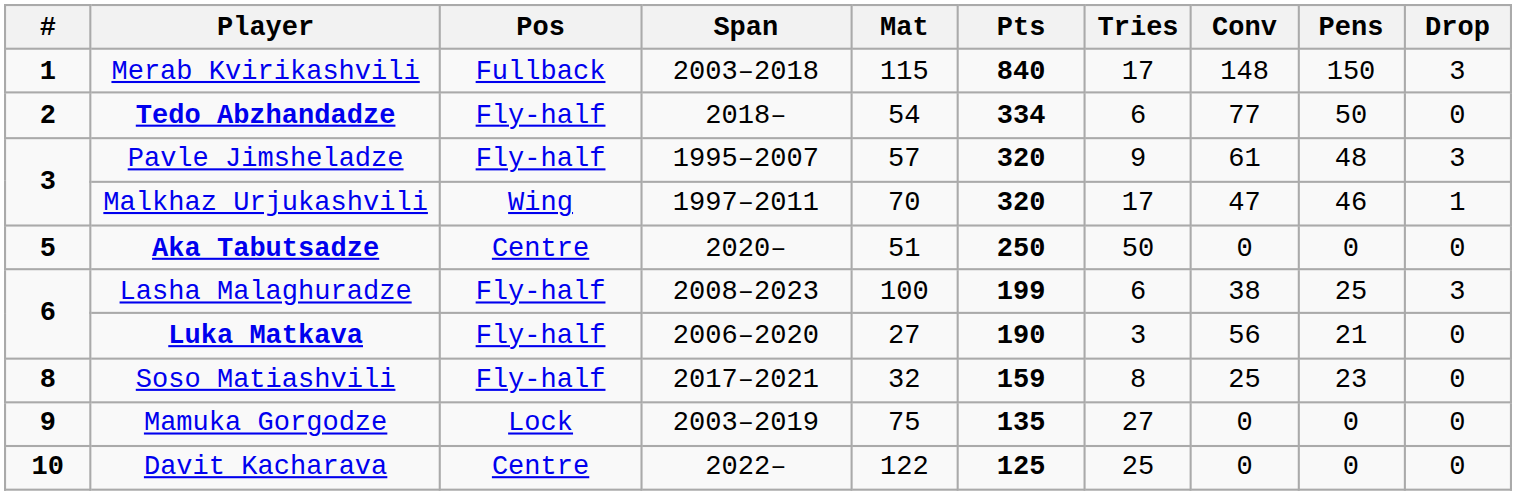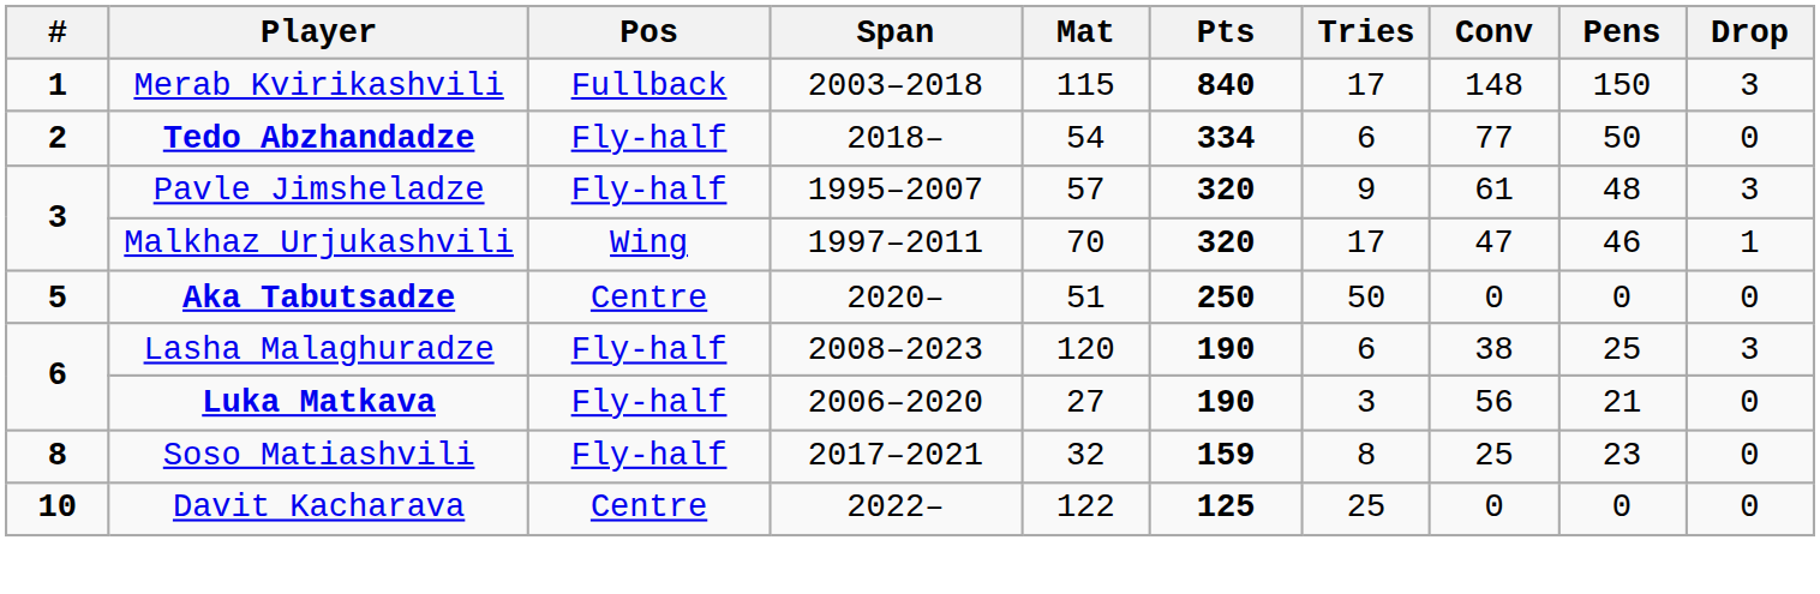 <table class="wikitable" style="font-size:100%; text-align:center;">
 <tr>
 <th style="width:35px;">#</th>
 <th style="width:162px;">Player</th>
 <th style="width:90px;">Pos</th>
 <th style="width:95px;">Span</th>
 <th style="width:45px;">Mat</th>
 <th style="width:55px;">Pts</th>
 <th style="width:45px;">Tries</th>
 <th style="width:45px;">Conv</th>
 <th style="width:45px;">Pens</th>
 <th style="width:45px;">Drop</th>
 </tr>
 <tr>
 <td><strong>1</strong></td>
 <td><a href='#'>Merab Kvirikashvili</a></td>
 <td><a href='#'>Fullback</a></td>
 <td>2003–2018</td>
 <td>115</td>
 <td><strong>840</strong></td>
 <td>17</td>
 <td>148</td>
 <td>150</td>
 <td>3</td>
 </tr>
 <tr>
 <td><strong>2</strong></td>
 <td><strong><a href='#'>Tedo Abzhandadze</a></strong></td>
 <td><a href='#'>Fly-half</a></td>
 <td>2018–</td>
 <td>54</td>
 <td><strong>334</strong></td>
 <td>6</td>
 <td>77</td>
 <td>50</td>
 <td>0</td>
 </tr>
 <tr>
 <td rowspan=2><strong>3</strong></td>
 <td><a href='#'>Pavle Jimsheladze</a></td>
 <td><a href='#'>Fly-half</a></td>
 <td>1995–2007</td>
 <td>57</td>
 <td><strong>320</strong></td>
 <td>9</td>
 <td>61</td>
 <td>48</td>
 <td>3</td>
 </tr>
 <tr>
 <td><a href='#'>Malkhaz Urjukashvili</a></td>
 <td><a href='#'>Wing</a></td>
 <td>1997–2011</td>
 <td>70</td>
 <td><strong>320</strong></td>
 <td>17</td>
 <td>47</td>
 <td>46</td>
 <td>1</td>
 </tr>
 <tr>
 <td><strong>5</strong></td>
 <td><strong><a href='#'>Aka Tabutsadze</a></strong></td>
 <td><a href='#'>Centre</a></td>
 <td>2020–</td>
 <td>51</td>
 <td><strong>250</strong></td>
 <td>50</td>
 <td>0</td>
 <td>0</td>
 <td>0</td>
 </tr>
 <tr>
 <td rowspan=2><strong>6</strong></td>
 <td><a href='#'>Lasha Malaghuradze</a></td>
 <td><a href='#'>Fly-half</a></td>
 <td>2008–2023</td>
-<td>100</td>
-<td><strong>199</strong></td>
+<td>120</td>
+<td><strong>190</strong></td>
 <td>6</td>
 <td>38</td>
 <td>25</td>
 <td>3</td>
 </tr>
 <tr>
 <td><strong><a href='#'>Luka Matkava</a></strong></td>
 <td><a href='#'>Fly-half</a></td>
 <td>2006–2020</td>
 <td>27</td>
 <td><strong>190</strong></td>
 <td>3</td>
 <td>56</td>
 <td>21</td>
 <td>0</td>
 </tr>
 <tr>
 <td><strong>8</strong></td>
 <td><a href='#'>Soso Matiashvili</a></td>
 <td><a href='#'>Fly-half</a></td>
 <td>2017–2021</td>
 <td>32</td>
 <td><strong>159</strong></td>
 <td>8</td>
 <td>25</td>
 <td>23</td>
 <td>0</td>
 </tr>
 <tr>
-<td><strong>9</strong></td>
-<td><a href='#'>Mamuka Gorgodze</a></td>
-<td><a href='#'>Lock</a></td>
-<td>2003–2019</td>
-<td>75</td>
-<td><strong>135</strong></td>
-<td>27</td>
-<td>0</td>
-<td>0</td>
-<td>0</td>
-</tr>
-<tr>
 <td><strong>10</strong></td>
 <td><a href='#'>Davit Kacharava</a></td>
 <td><a href='#'>Centre</a></td>
 <td>2022–</td>
 <td>122</td>
 <td><strong>125</strong></td>
 <td>25</td>
 <td>0</td>
 <td>0</td>
 <td>0</td>
 </tr>
 </table>
